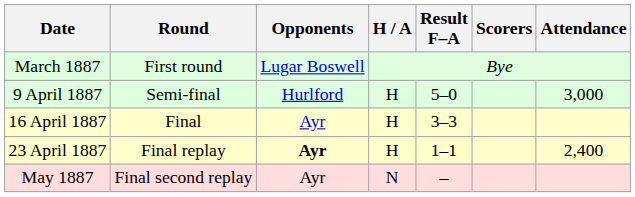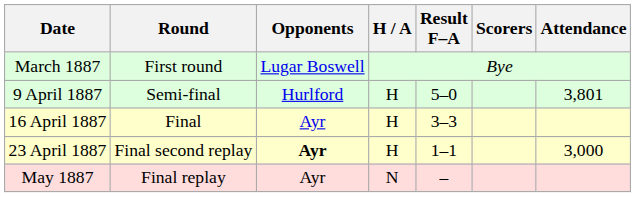 <table class="wikitable" style="text-align:center">
 <tr>
 <th>Date</th>
 <th>Round</th>
 <th>Opponents</th>
 <th>H / A</th>
 <th>Result<br>F–A</th>
 <th>Scorers</th>
 <th>Attendance</th>
 </tr>
 <tr bgcolor=#ddffdd>
 <td>March 1887</td>
 <td>First round</td>
 <td><a href='#'>Lugar Boswell</a></td>
 <td colspan="4"><em>Bye</em></td>
 </tr>
 <tr bgcolor=#ddffdd>
 <td>9 April 1887</td>
 <td>Semi-final</td>
 <td><a href='#'>Hurlford</a></td>
 <td>H</td>
 <td>5–0</td>
 <td></td>
-<td>3,000</td>
+<td>3,801</td>
 </tr>
 <tr bgcolor=#ffffcc>
 <td>16 April 1887</td>
 <td>Final</td>
 <td><a href='#'>Ayr</a></td>
 <td>H</td>
 <td>3–3</td>
 <td></td>
 <td></td>
 </tr>
 <tr bgcolor=#ffffcc>
 <td>23 April 1887</td>
-<td>Final replay</td>
+<td>Final second replay</td>
 <td><strong>Ayr</strong></td>
 <td>H</td>
 <td>1–1</td>
 <td></td>
-<td>2,400</td>
+<td>3,000</td>
 </tr>
 <tr bgcolor=#ffdddd>
 <td>May 1887</td>
-<td>Final second replay</td>
+<td>Final replay</td>
 <td>Ayr</td>
 <td>N</td>
 <td>–</td>
 <td></td>
 <td></td>
 </tr>
 </table>
